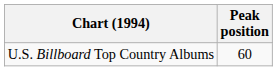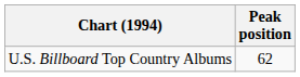 <table class="wikitable">
 <tr>
 <th>Chart (1994)</th>
 <th>Peak<br>position</th>
 </tr>
 <tr>
 <td>U.S. <em>Billboard</em> Top Country Albums</td>
-<td align="center">60</td>
+<td align="center">62</td>
 </tr>
 </table>
